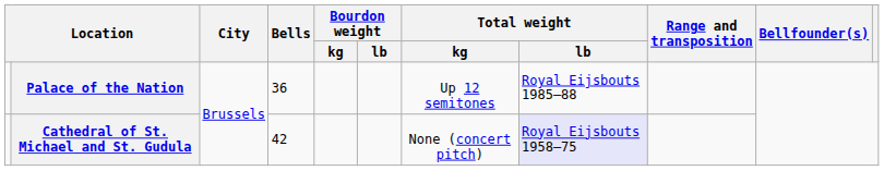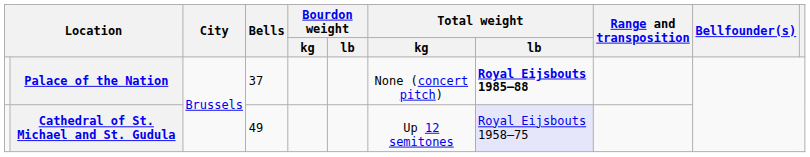 <table class="wikitable sortable plainrowheaders">
 <tr>
 <th scope="col" colspan="2" rowspan="2" class="unsortable">Location</th>
 <th scope="col" rowspan="2">City</th>
 <th scope="col" rowspan="2">Bells</th>
 <th scope="col" colspan="2"><a href='#'>Bourdon</a> weight</th>
 <th scope="col" colspan="2">Total weight</th>
 <th scope="col" rowspan="2" class="unsortable"><a href='#'>Range</a> and<br><a href='#'>transposition</a></th>
 <th scope="col" rowspan="2" class="unsortable"><a href='#'>Bellfounder(s)</a></th>
 <th scope="col" rowspan="2" class="unsortable"></th>
 </tr>
 <tr>
 <th scope="col">kg</th>
 <th scope="col">lb</th>
 <th scope="col">kg</th>
 <th scope="col">lb</th>
 </tr>
 <tr>
 <td></td>
 <th scope="row"><a href='#'>Palace of the Nation</a></th>
 <td rowspan="2"><a href='#'>Brussels</a></td>
-<td>36</td>
+<td>37</td>
 <td></td>
 <td></td>
-<td style="text-align: center"><br>Up <a href='#'>12 semitones</a></td>
-<td><a href='#'>Royal Eijsbouts</a> 1985–88</td>
+<td style="text-align: center"><br>None (<a href='#'>concert pitch</a>)</td>
+<td><strong><a href='#'>Royal Eijsbouts</a> 1985–88</strong></td>
 <td></td>
 </tr>
 <tr>
 <td></td>
 <th scope="row"><a href='#'>Cathedral of St. Michael and St. Gudula</a></th>
-<td>42</td>
+<td>49</td>
 <td></td>
 <td></td>
-<td style="text-align: center"><br>None (<a href='#'>concert pitch</a>)</td>
+<td style="text-align: center"><br>Up <a href='#'>12 semitones</a></td>
 <td style="background: lavender;"><a href='#'>Royal Eijsbouts</a> 1958–75</td>
 <td></td>
 </tr>
 </table>
